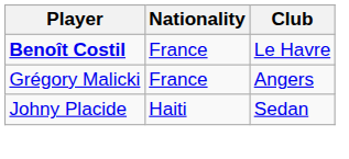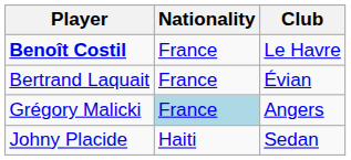 <table class="wikitable">
 <tr>
 <th>Player</th>
 <th>Nationality</th>
 <th>Club</th>
 </tr>
 <tr>
 <td><strong><a href='#'>Benoît Costil</a></strong></td>
 <td> <a href='#'>France</a></td>
 <td><a href='#'>Le Havre</a></td>
 </tr>
 <tr>
+<td><a href='#'>Bertrand Laquait</a></td>
+<td> <a href='#'>France</a></td>
+<td><a href='#'>Évian</a></td>
+</tr>
+<tr>
 <td><a href='#'>Grégory Malicki</a></td>
-<td> <a href='#'>France</a></td>
+<td style="background: lightblue;"> <a href='#'>France</a></td>
 <td><a href='#'>Angers</a></td>
 </tr>
 <tr>
 <td><a href='#'>Johny Placide</a></td>
 <td> <a href='#'>Haiti</a></td>
 <td><a href='#'>Sedan</a></td>
 </tr>
 </table>
